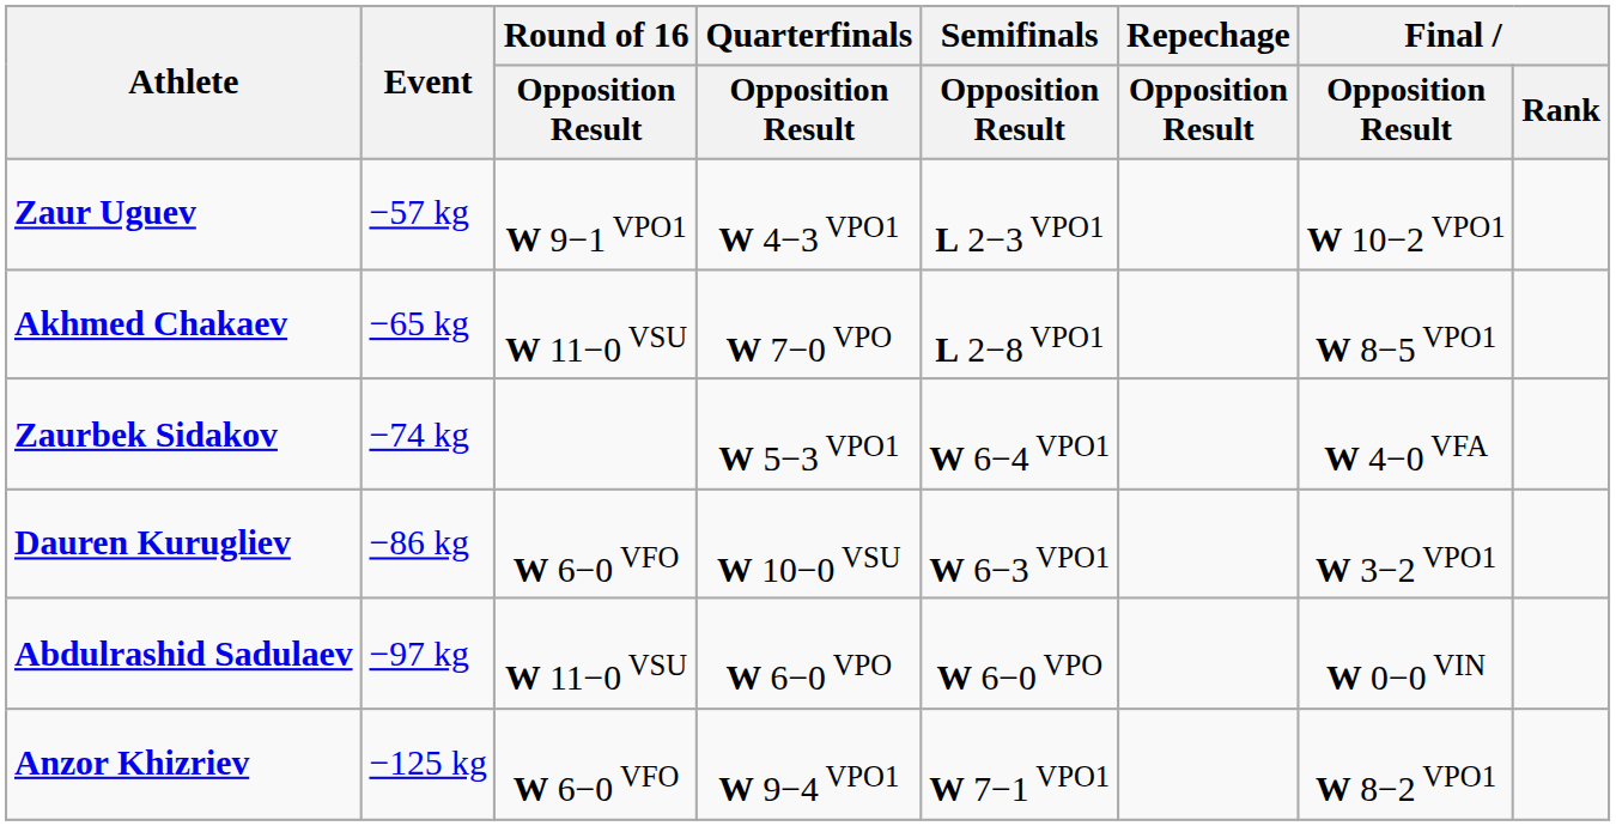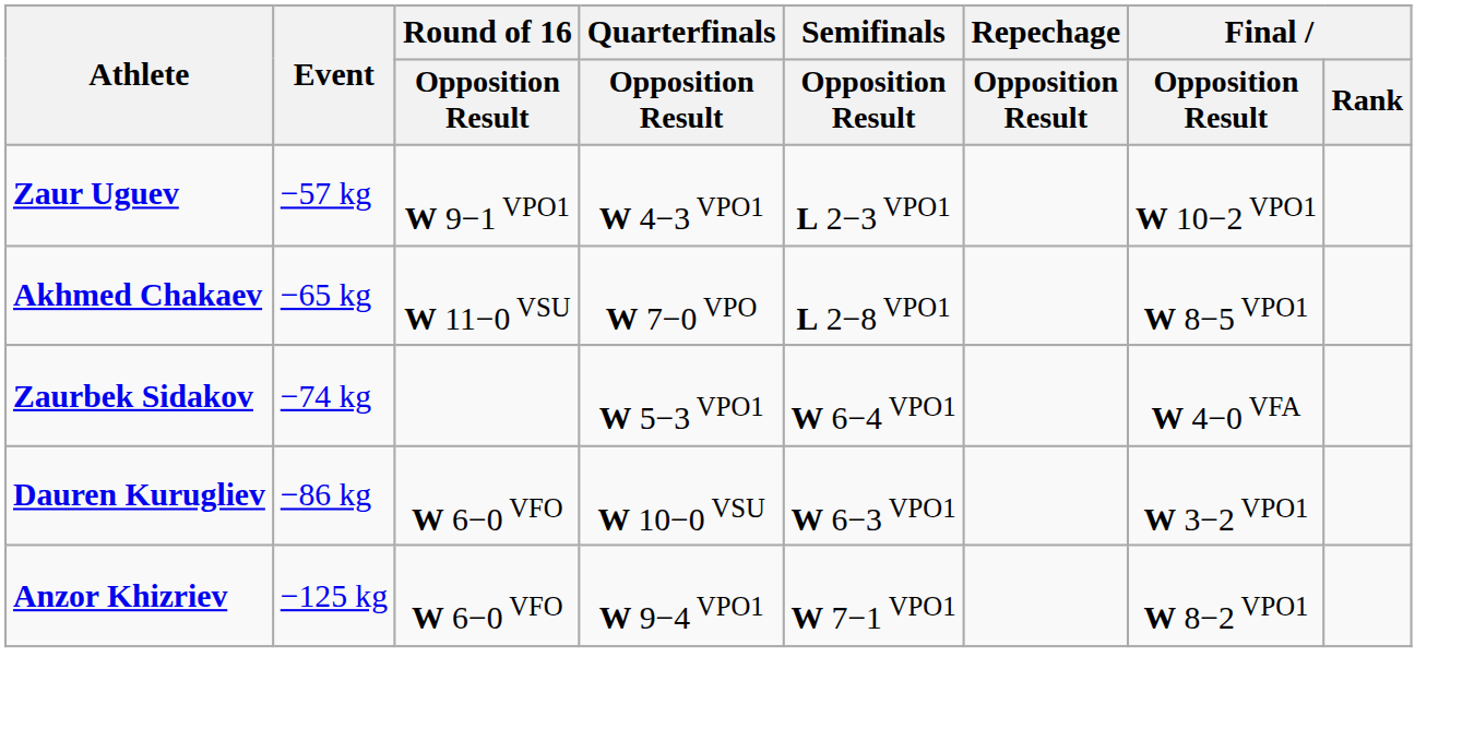 <table class="wikitable" style="text-align:center; font-size:90%">
 <tr>
 <th rowspan=2>Athlete</th>
 <th rowspan=2>Event</th>
 <th>Round of 16</th>
 <th>Quarterfinals</th>
 <th>Semifinals</th>
 <th>Repechage</th>
 <th colspan=2>Final / </th>
 </tr>
 <tr style="font-size: 95%">
 <th>Opposition<br>Result</th>
 <th>Opposition<br>Result</th>
 <th>Opposition<br>Result</th>
 <th>Opposition<br>Result</th>
 <th>Opposition<br>Result</th>
 <th>Rank</th>
 </tr>
 <tr>
 <td align=left><strong><a href='#'>Zaur Uguev</a></strong></td>
 <td align=left><a href='#'>−57 kg</a></td>
 <td><br><strong>W</strong> 9−1<sup> VPO1</sup></td>
 <td><br><strong>W</strong> 4−3<sup> VPO1</sup></td>
 <td><br><strong>L</strong> 2−3<sup> VPO1</sup></td>
 <td></td>
 <td><br><strong>W</strong> 10−2<sup> VPO1</sup></td>
 <td></td>
 </tr>
 <tr>
 <td align=left><strong><a href='#'>Akhmed Chakaev</a></strong></td>
 <td align=left><a href='#'>−65 kg</a></td>
 <td><br><strong>W</strong> 11−0<sup> VSU</sup></td>
 <td><br><strong>W</strong> 7−0<sup> VPO</sup></td>
 <td><br><strong>L</strong> 2−8<sup> VPO1</sup></td>
 <td></td>
 <td><br><strong>W</strong> 8−5<sup> VPO1</sup></td>
 <td></td>
 </tr>
 <tr>
 <td align=left><strong><a href='#'>Zaurbek Sidakov</a></strong></td>
 <td align=left><a href='#'>−74 kg</a></td>
 <td></td>
 <td><br><strong>W</strong> 5−3<sup> VPO1</sup></td>
 <td><br><strong>W</strong> 6−4<sup> VPO1</sup></td>
 <td></td>
 <td><br><strong>W</strong> 4−0<sup> VFA</sup></td>
 <td></td>
 </tr>
 <tr>
 <td align=left><strong><a href='#'>Dauren Kurugliev</a></strong></td>
 <td align=left><a href='#'>−86 kg</a></td>
 <td><br><strong>W</strong> 6−0<sup> VFO</sup></td>
 <td><br><strong>W</strong> 10−0<sup> VSU</sup></td>
 <td><br><strong>W</strong> 6−3<sup> VPO1</sup></td>
 <td></td>
 <td><br><strong>W</strong> 3−2<sup> VPO1</sup></td>
 <td></td>
 </tr>
 <tr>
-<td align=left><strong><a href='#'>Abdulrashid Sadulaev</a></strong></td>
-<td align=left><a href='#'>−97 kg</a></td>
-<td><br><strong>W</strong> 11−0<sup> VSU</sup></td>
-<td><br><strong>W</strong> 6−0<sup> VPO</sup></td>
-<td><br><strong>W</strong> 6−0<sup> VPO</sup></td>
-<td></td>
-<td><br><strong>W</strong> 0−0<sup> VIN</sup></td>
-<td></td>
-</tr>
-<tr>
 <td align=left><strong><a href='#'>Anzor Khizriev</a></strong></td>
 <td align=left><a href='#'>−125 kg</a></td>
 <td><br><strong>W</strong> 6−0<sup> VFO</sup></td>
 <td><br><strong>W</strong> 9−4<sup> VPO1</sup></td>
 <td><br><strong>W</strong> 7−1<sup> VPO1</sup></td>
 <td></td>
 <td><br><strong>W</strong> 8−2<sup> VPO1</sup></td>
 <td></td>
 </tr>
 </table>
